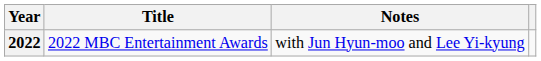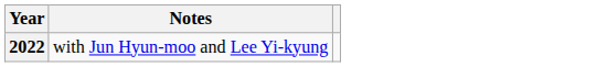 <table class="wikitable plainrowheaders">
 <tr>
 <th scope="col">Year</th>
-<th scope="col">Title</th>
 <th scope="col">Notes</th>
 <th scope="col" class="unsortable"></th>
 </tr>
 <tr>
 <th scope="row">2022</th>
-<td><a href='#'>2022 MBC Entertainment Awards</a></td>
 <td>with <a href='#'>Jun Hyun-moo</a> and <a href='#'>Lee Yi-kyung</a></td>
 <td></td>
 </tr>
 </table>
